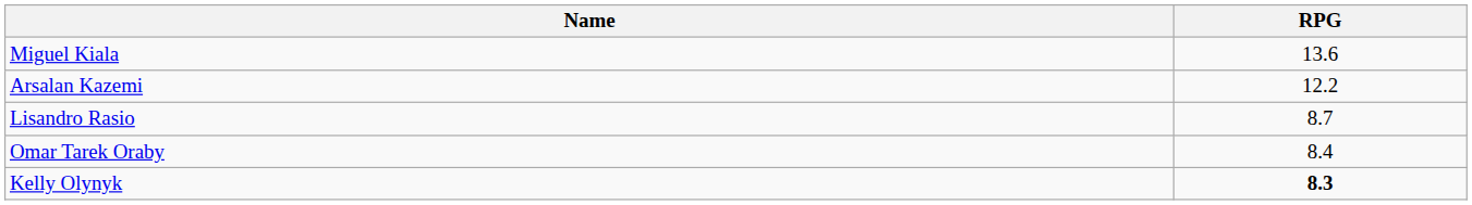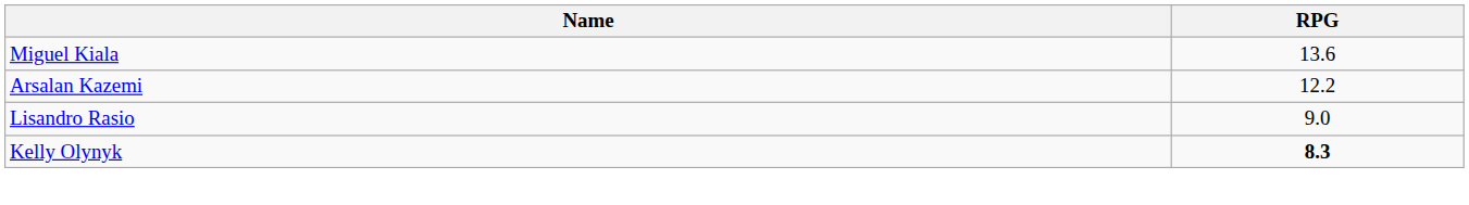 <table class=wikitable width="90%">
 <tr>
 <th width="80%">Name</th>
 <th width="20%">RPG</th>
 </tr>
 <tr>
 <td> <a href='#'>Miguel Kiala</a></td>
 <td align=center>13.6</td>
 </tr>
 <tr>
 <td> <a href='#'>Arsalan Kazemi</a></td>
 <td align=center>12.2</td>
 </tr>
 <tr>
 <td> <a href='#'>Lisandro Rasio</a></td>
-<td align=center>8.7</td>
-</tr>
-<tr>
-<td> <a href='#'>Omar Tarek Oraby</a></td>
-<td align=center>8.4</td>
+<td align=center>9.0</td>
 </tr>
 <tr>
 <td> <a href='#'>Kelly Olynyk</a></td>
 <td align=center><strong>8.3</strong></td>
 </tr>
 </table>
